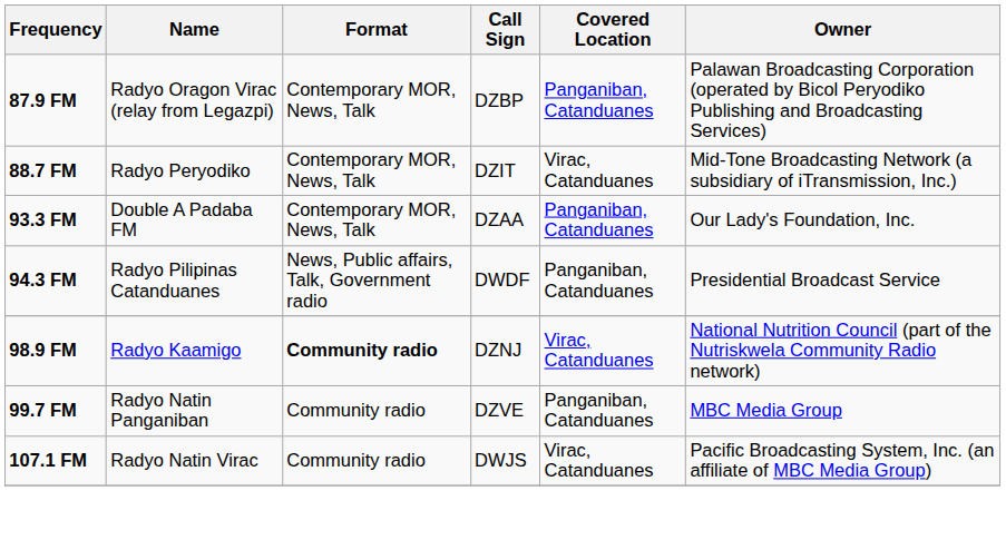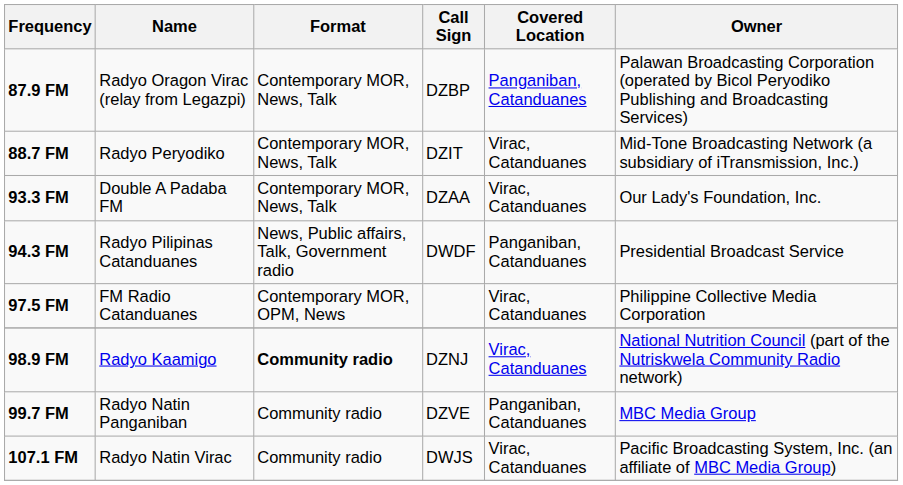 <table class="wikitable">
 <tr>
 <th>Frequency</th>
 <th>Name</th>
 <th>Format</th>
 <th>Call Sign</th>
 <th>Covered Location</th>
 <th>Owner</th>
 </tr>
 <tr>
 <td><strong>87.9 FM</strong></td>
 <td>Radyo Oragon Virac (relay from Legazpi)</td>
 <td>Contemporary MOR, News, Talk</td>
 <td>DZBP</td>
 <td><a href='#'>Panganiban, Catanduanes</a></td>
 <td>Palawan Broadcasting Corporation (operated by Bicol Peryodiko Publishing and Broadcasting Services)</td>
 </tr>
 <tr>
 <td><strong>88.7 FM</strong></td>
 <td>Radyo Peryodiko</td>
 <td>Contemporary MOR, News, Talk</td>
 <td>DZIT</td>
 <td>Virac, Catanduanes</td>
 <td>Mid-Tone Broadcasting Network (a subsidiary of iTransmission, Inc.)</td>
 </tr>
 <tr>
 <td><strong>93.3 FM</strong></td>
 <td>Double A Padaba FM</td>
 <td>Contemporary MOR, News, Talk</td>
 <td>DZAA</td>
-<td><a href='#'>Panganiban, Catanduanes</a></td>
+<td>Virac, Catanduanes</td>
 <td>Our Lady's Foundation, Inc.</td>
 </tr>
 <tr>
 <td><strong>94.3 FM</strong></td>
 <td>Radyo Pilipinas Catanduanes</td>
 <td>News, Public affairs, Talk, Government radio</td>
 <td>DWDF</td>
 <td>Panganiban, Catanduanes</td>
 <td>Presidential Broadcast Service</td>
+</tr>
+<tr>
+<td><strong>97.5 FM</strong></td>
+<td>FM Radio Catanduanes</td>
+<td>Contemporary MOR, OPM, News</td>
+<td></td>
+<td>Virac, Catanduanes</td>
+<td>Philippine Collective Media Corporation</td>
 </tr>
 <tr>
 </tr>
 <tr>
 <td><strong>98.9 FM</strong></td>
 <td><a href='#'>Radyo Kaamigo</a></td>
 <td><strong>Community radio</strong></td>
 <td>DZNJ</td>
 <td><a href='#'>Virac, Catanduanes</a></td>
 <td><a href='#'>National Nutrition Council</a> (part of the <a href='#'>Nutriskwela Community Radio</a> network)</td>
 </tr>
 <tr>
 <td><strong>99.7 FM</strong></td>
 <td>Radyo Natin Panganiban</td>
 <td>Community radio</td>
 <td>DZVE</td>
 <td>Panganiban, Catanduanes</td>
 <td><a href='#'>MBC Media Group</a></td>
 </tr>
 <tr>
 <td><strong>107.1 FM</strong></td>
 <td>Radyo Natin Virac</td>
 <td>Community radio</td>
 <td>DWJS</td>
 <td>Virac, Catanduanes</td>
 <td>Pacific Broadcasting System, Inc. (an affiliate of <a href='#'>MBC Media Group</a>)</td>
 </tr>
 <tr>
 </tr>
 </table>
